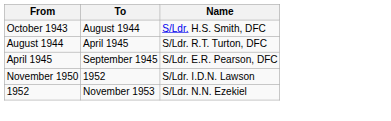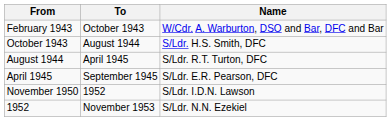 <table class="wikitable">
 <tr>
 <th>From</th>
 <th>To</th>
 <th>Name</th>
+</tr>
+<tr>
+<td>February 1943</td>
+<td>October 1943</td>
+<td><a href='#'>W/Cdr.</a> <a href='#'>A. Warburton</a>, <a href='#'>DSO</a> and <a href='#'>Bar</a>, <a href='#'>DFC</a> and Bar</td>
 </tr>
 <tr>
 <td>October 1943</td>
 <td>August 1944</td>
 <td><a href='#'>S/Ldr.</a> H.S. Smith, DFC</td>
 </tr>
 <tr>
 <td>August 1944</td>
 <td>April 1945</td>
 <td>S/Ldr. R.T. Turton, DFC</td>
 </tr>
 <tr>
 <td>April 1945</td>
 <td>September 1945</td>
 <td>S/Ldr. E.R. Pearson, DFC</td>
 </tr>
 <tr>
 <td>November 1950</td>
 <td>1952</td>
 <td>S/Ldr. I.D.N. Lawson</td>
 </tr>
 <tr>
 <td>1952</td>
 <td>November 1953</td>
 <td>S/Ldr. N.N. Ezekiel</td>
 </tr>
 </table>
